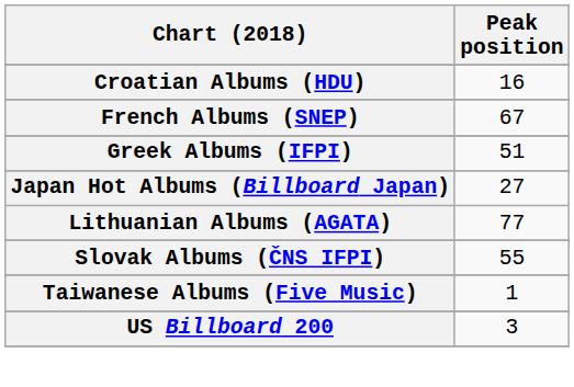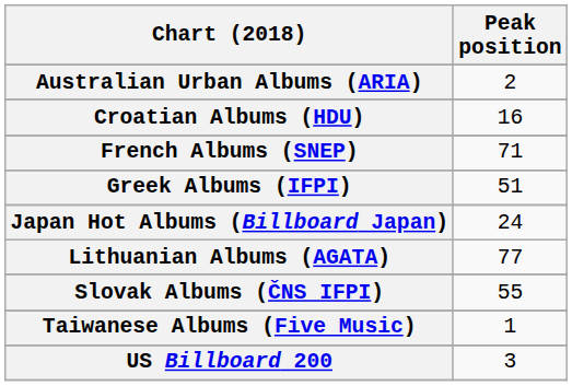 <table class="wikitable sortable plainrowheaders" style="text-align:center">
 <tr>
 <th scope="col">Chart (2018)</th>
 <th scope="col">Peak<br>position</th>
 </tr>
 <tr>
+</tr>
+<tr>
+<th scope="row">Australian Urban Albums (<a href='#'>ARIA</a>)</th>
+<td>2</td>
 </tr>
 <tr>
 </tr>
 <tr>
 </tr>
 <tr>
 </tr>
 <tr>
 </tr>
 <tr>
 <th scope="row">Croatian Albums (<a href='#'>HDU</a>)</th>
 <td>16</td>
 </tr>
 <tr>
 </tr>
 <tr>
 </tr>
 <tr>
 <th scope="row">French Albums (<a href='#'>SNEP</a>)</th>
-<td>67</td>
+<td>71</td>
 </tr>
 <tr>
 </tr>
 <tr>
 <th scope="row">Greek Albums (<a href='#'>IFPI</a>)</th>
 <td>51</td>
 </tr>
 <tr>
 </tr>
 <tr>
 </tr>
 <tr>
 </tr>
 <tr>
 <th scope="row">Japan Hot Albums (<a href='#'><em>Billboard</em> Japan</a>)</th>
-<td>27</td>
+<td>24</td>
 </tr>
 <tr>
 <th scope="row">Lithuanian Albums (<a href='#'>AGATA</a>)</th>
 <td>77</td>
 </tr>
 <tr>
 </tr>
 <tr>
 </tr>
 <tr>
 </tr>
 <tr>
 <th scope="row">Slovak Albums (<a href='#'>ČNS IFPI</a>)</th>
 <td>55</td>
 </tr>
 <tr>
 </tr>
 <tr>
 </tr>
 <tr>
 </tr>
 <tr>
 <th scope="row">Taiwanese Albums (<a href='#'>Five Music</a>)</th>
 <td>1</td>
 </tr>
 <tr>
 </tr>
 <tr>
 </tr>
 <tr>
 <th scope="row">US <a href='#'><em>Billboard</em> 200</a></th>
 <td>3</td>
 </tr>
 <tr>
 </tr>
 </table>
